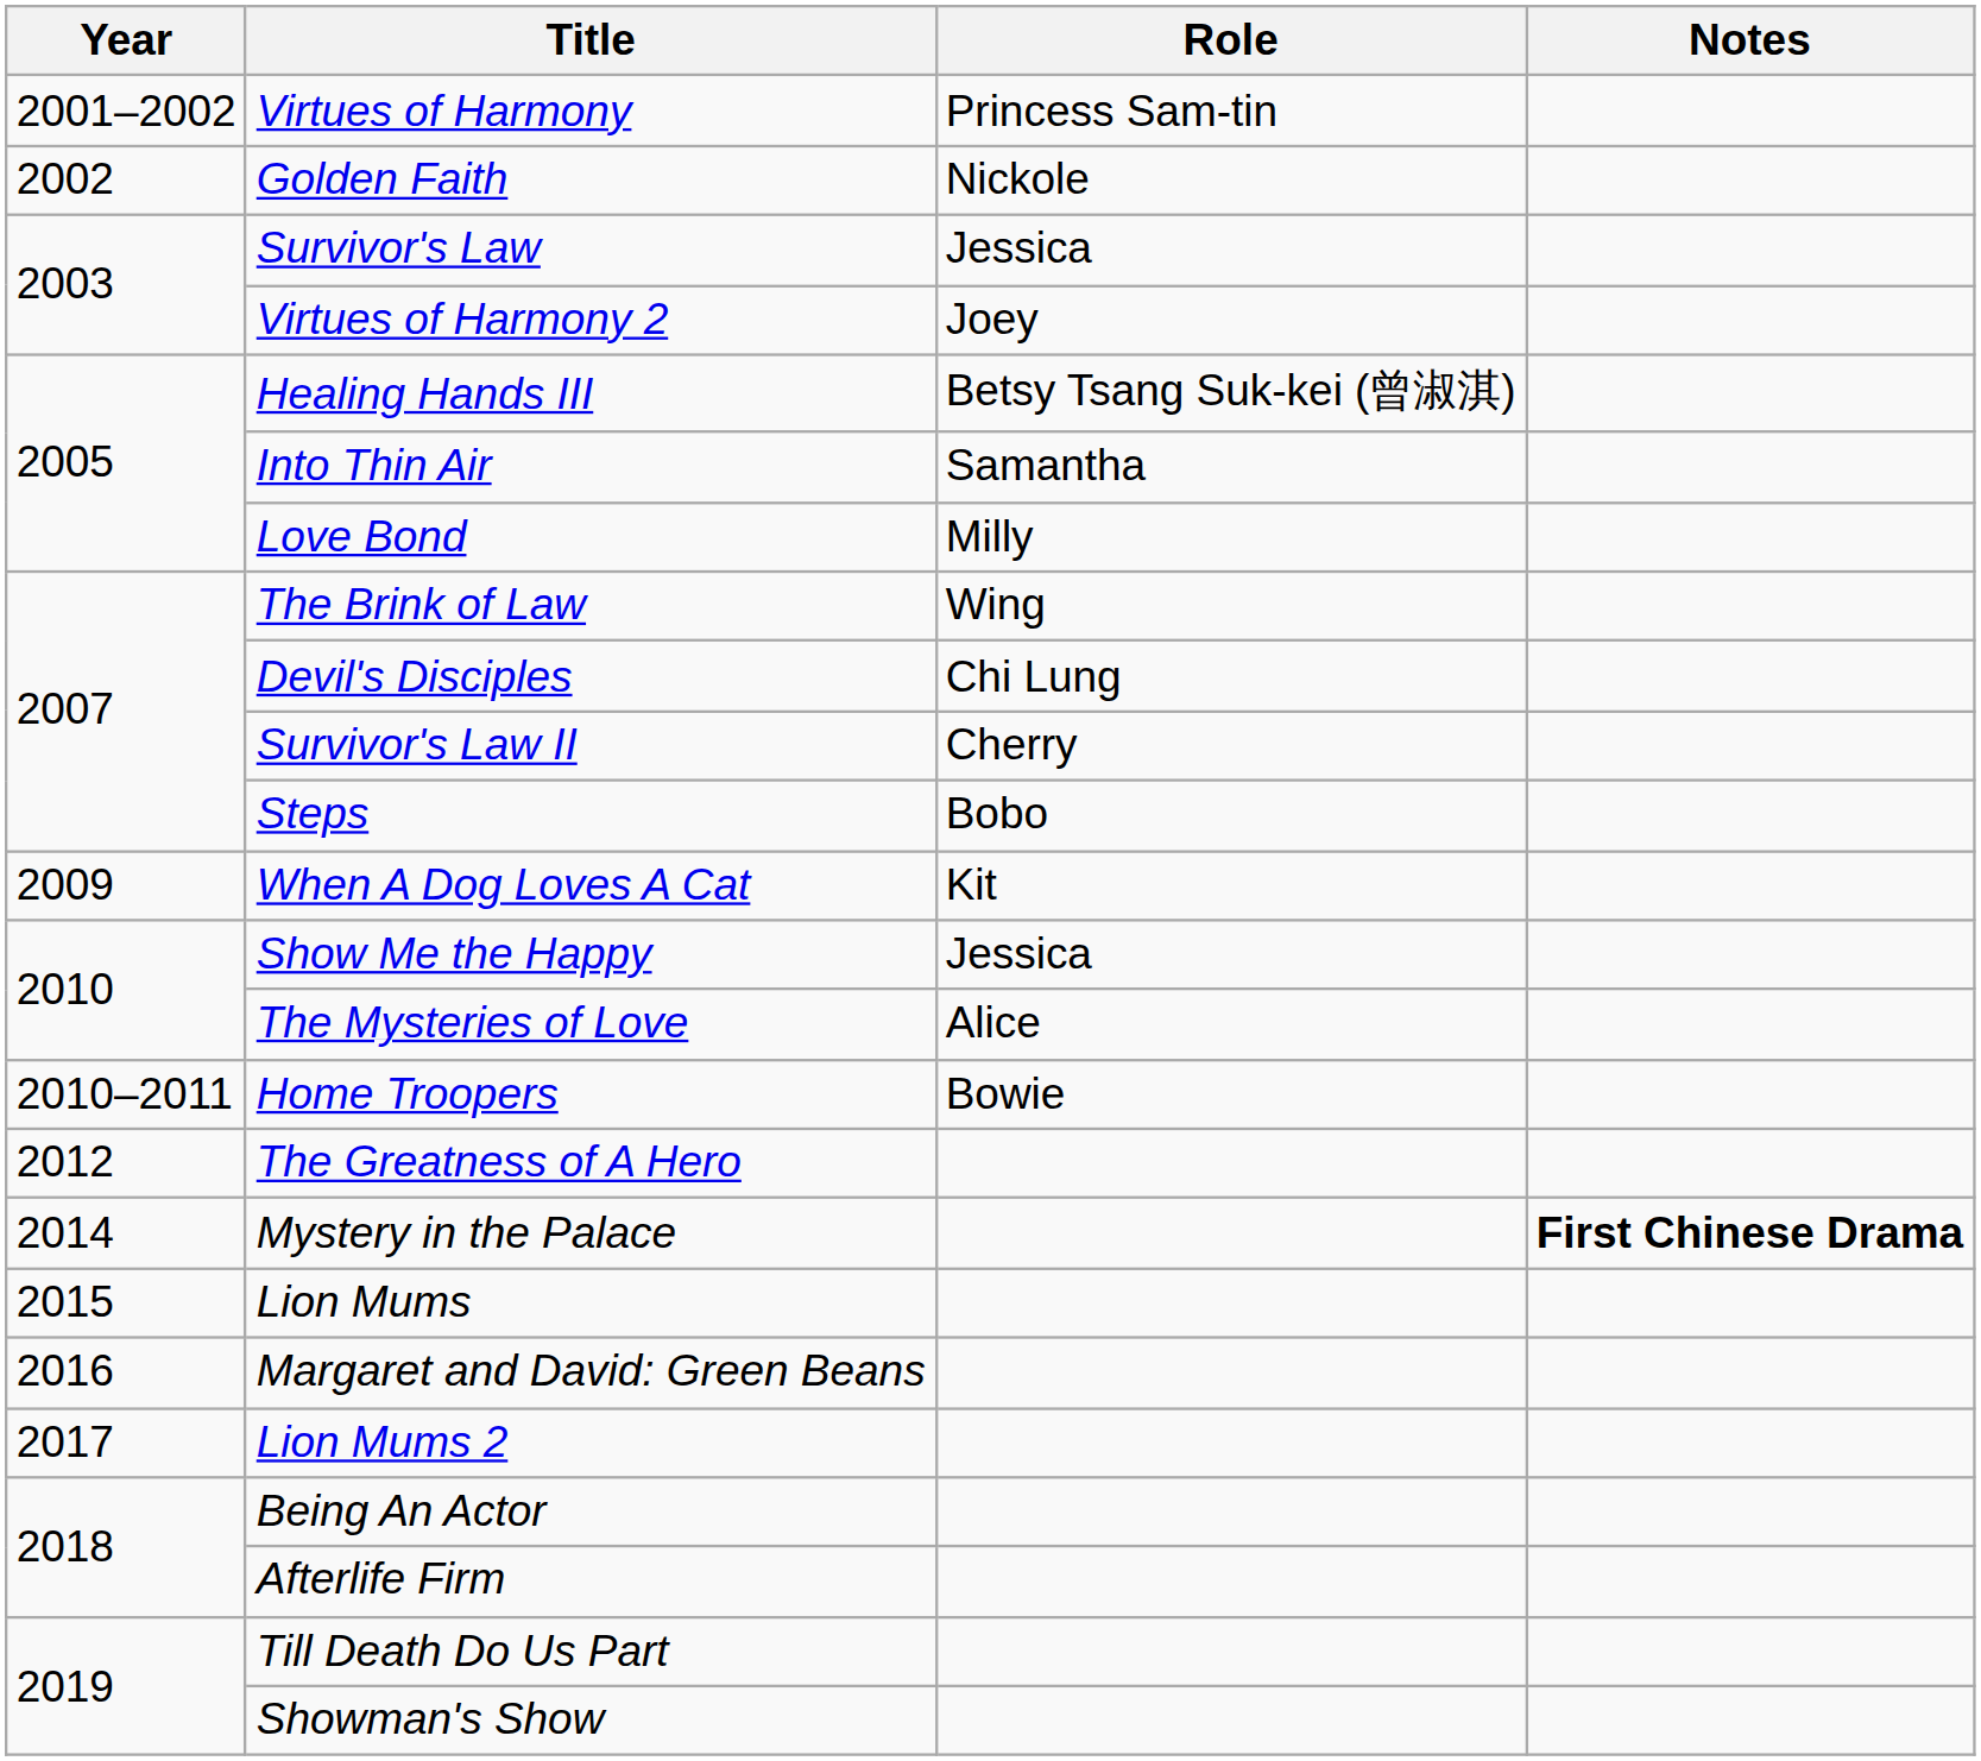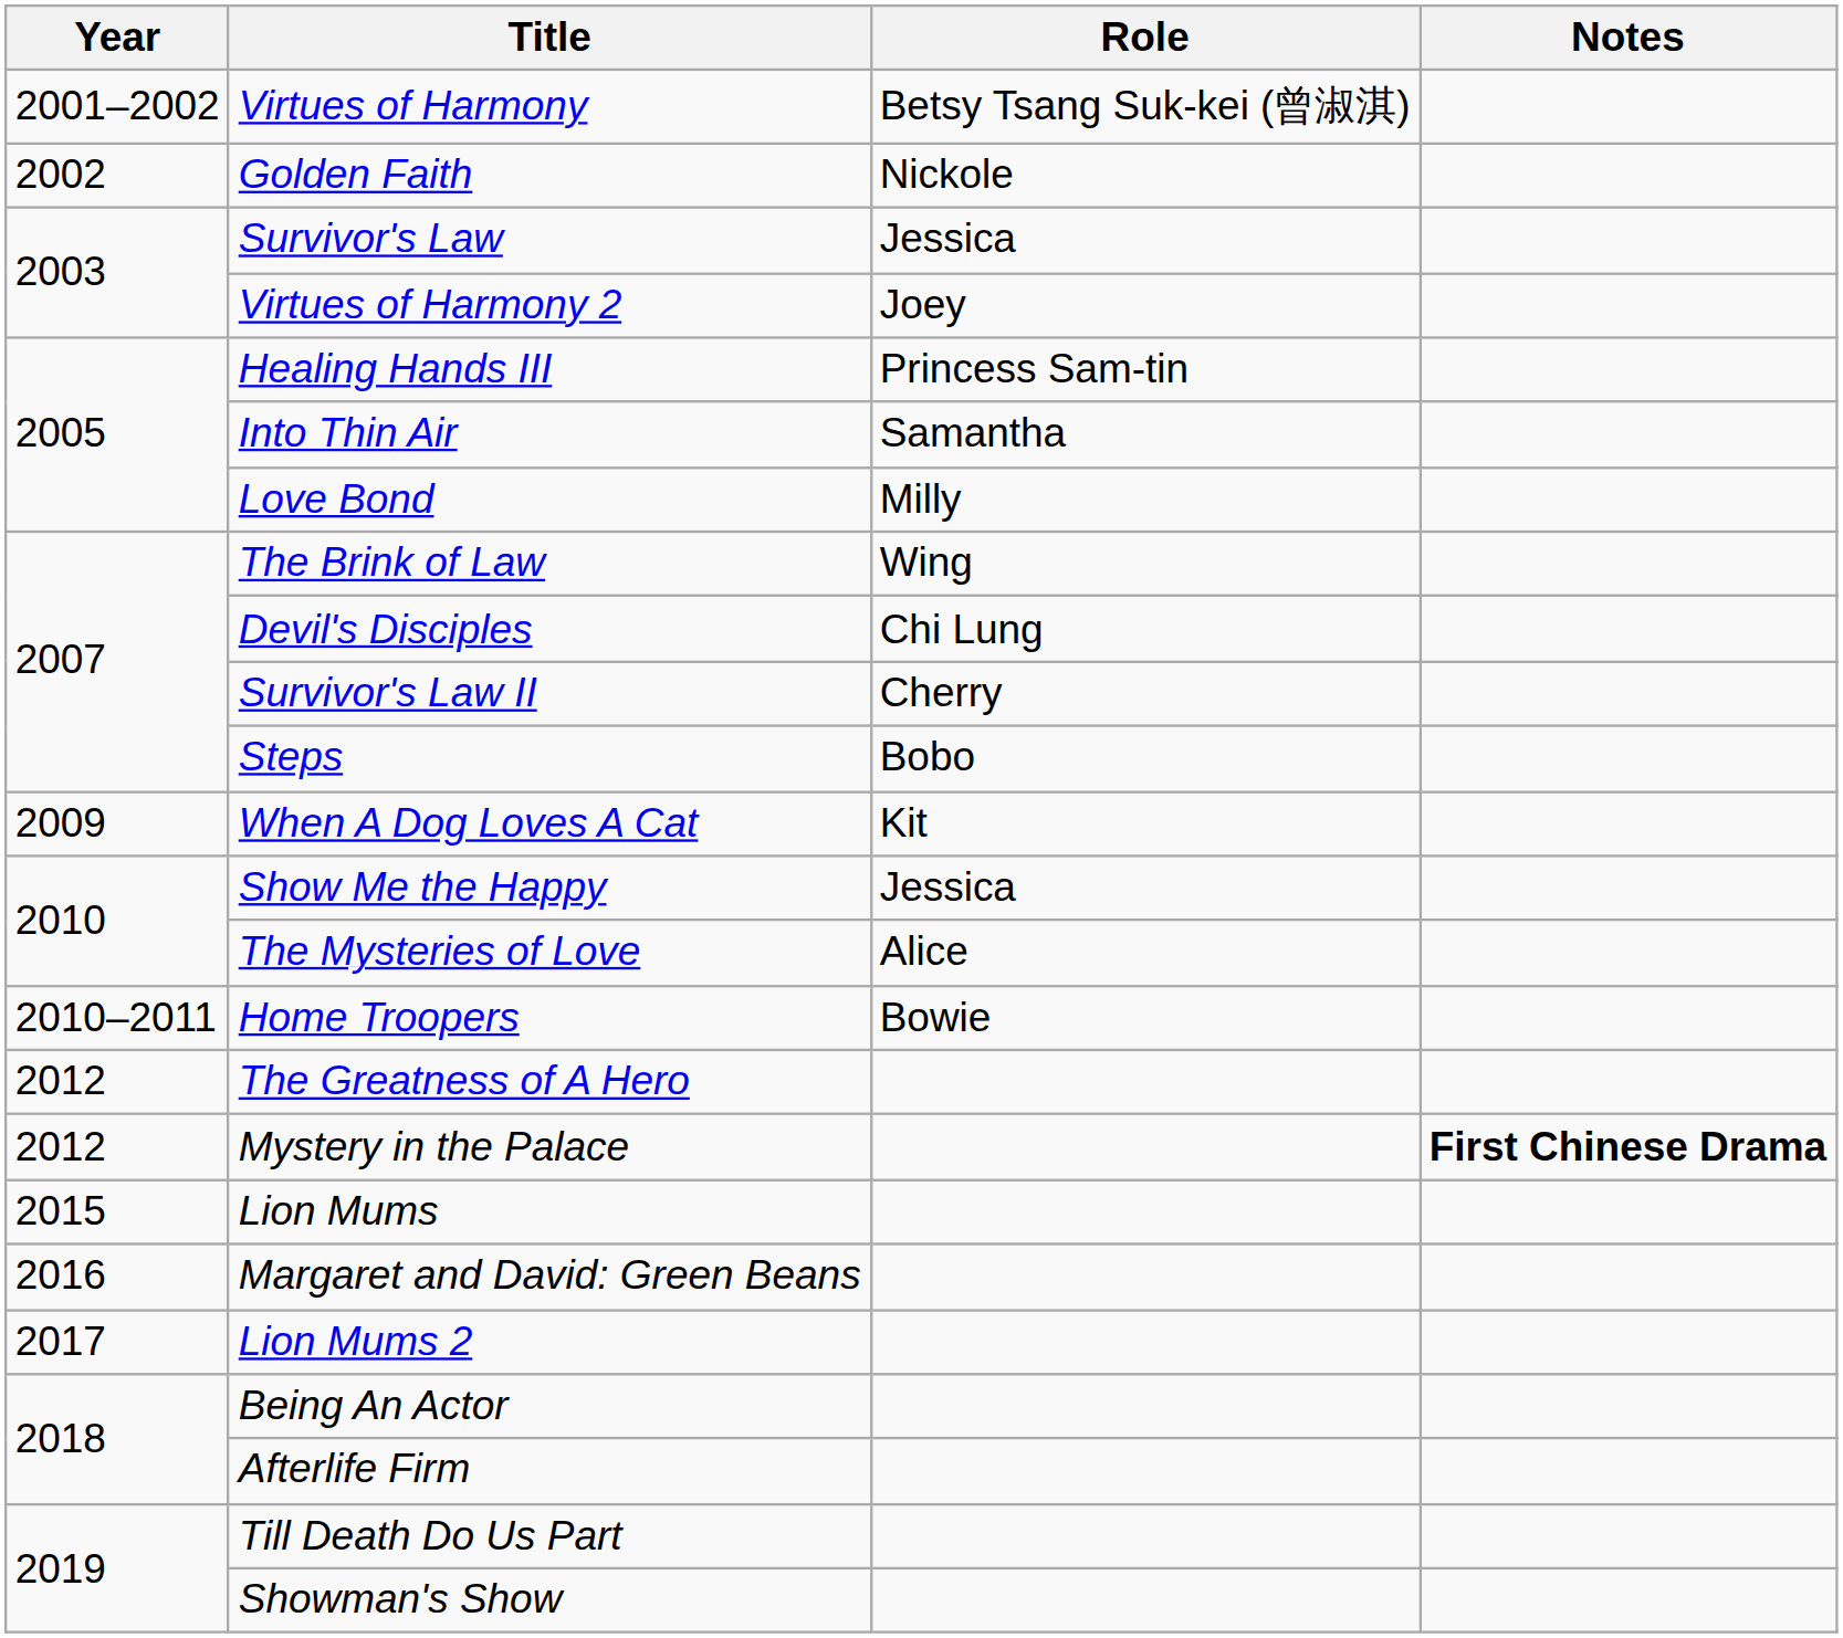 <table class="wikitable sortable">
 <tr>
 <th>Year</th>
 <th>Title</th>
 <th>Role</th>
 <th class="unsortable">Notes</th>
 </tr>
 <tr>
 <td>2001–2002</td>
 <td><em><a href='#'>Virtues of Harmony</a></em></td>
-<td>Princess Sam-tin</td>
+<td>Betsy Tsang Suk-kei (曾淑淇)</td>
 <td></td>
 </tr>
 <tr>
 <td>2002</td>
 <td><em><a href='#'>Golden Faith</a></em></td>
 <td>Nickole</td>
 <td></td>
 </tr>
 <tr>
 <td rowspan="2">2003</td>
 <td><em><a href='#'>Survivor's Law</a></em></td>
 <td>Jessica</td>
 <td></td>
 </tr>
 <tr>
 <td><em><a href='#'>Virtues of Harmony 2</a></em></td>
 <td>Joey</td>
 <td></td>
 </tr>
 <tr>
 <td rowspan="3">2005</td>
 <td><em><a href='#'>Healing Hands III</a></em></td>
-<td>Betsy Tsang Suk-kei (曾淑淇)</td>
+<td>Princess Sam-tin</td>
 <td></td>
 </tr>
 <tr>
 <td><em><a href='#'>Into Thin Air</a></em></td>
 <td>Samantha</td>
 <td></td>
 </tr>
 <tr>
 <td><em><a href='#'>Love Bond</a></em></td>
 <td>Milly</td>
 <td></td>
 </tr>
 <tr>
 <td rowspan="4">2007</td>
 <td data-sort-value="Brink of Law, The"><em><a href='#'>The Brink of Law</a></em></td>
 <td>Wing</td>
 <td></td>
 </tr>
 <tr>
 <td><em><a href='#'>Devil's Disciples</a></em></td>
 <td>Chi Lung</td>
 <td></td>
 </tr>
 <tr>
 <td><em><a href='#'>Survivor's Law II</a></em></td>
 <td>Cherry</td>
 <td></td>
 </tr>
 <tr>
 <td><em><a href='#'>Steps</a></em></td>
 <td>Bobo</td>
 <td></td>
 </tr>
 <tr>
 <td>2009</td>
 <td><em><a href='#'>When A Dog Loves A Cat</a></em></td>
 <td>Kit</td>
 <td></td>
 </tr>
 <tr>
 <td rowspan="2">2010</td>
 <td><em><a href='#'>Show Me the Happy</a></em></td>
 <td>Jessica</td>
 <td></td>
 </tr>
 <tr>
 <td data-sort-value="Mysteries of Love, The"><em><a href='#'>The Mysteries of Love</a></em></td>
 <td>Alice</td>
 <td></td>
 </tr>
 <tr>
 <td>2010–2011</td>
 <td><em><a href='#'>Home Troopers</a></em></td>
 <td>Bowie</td>
 <td></td>
 </tr>
 <tr>
 <td>2012</td>
 <td data-sort-value="Greatness of A Hero, The"><em><a href='#'>The Greatness of A Hero</a></em></td>
 <td></td>
 <td></td>
 </tr>
 <tr>
-<td>2014</td>
+<td>2012</td>
 <td><em>Mystery in the Palace</em></td>
 <td></td>
 <td><strong>First Chinese Drama</strong></td>
 </tr>
 <tr>
 <td>2015</td>
 <td><em>Lion Mums</em></td>
 <td></td>
 <td></td>
 </tr>
 <tr>
 <td>2016</td>
 <td><em>Margaret and David: Green Beans</em></td>
 <td></td>
 <td></td>
 </tr>
 <tr>
 <td>2017</td>
 <td><em><a href='#'>Lion Mums 2</a></em></td>
 <td></td>
 <td></td>
 </tr>
 <tr>
 <td rowspan="2">2018</td>
 <td><em>Being An Actor</em></td>
 <td></td>
 <td></td>
 </tr>
 <tr>
 <td><em>Afterlife Firm</em></td>
 <td></td>
 <td></td>
 </tr>
 <tr>
 <td rowspan="2">2019</td>
 <td><em>Till Death Do Us Part</em></td>
 <td></td>
 <td></td>
 </tr>
 <tr>
 <td><em>Showman's Show</em></td>
 <td></td>
 <td></td>
 </tr>
 </table>
